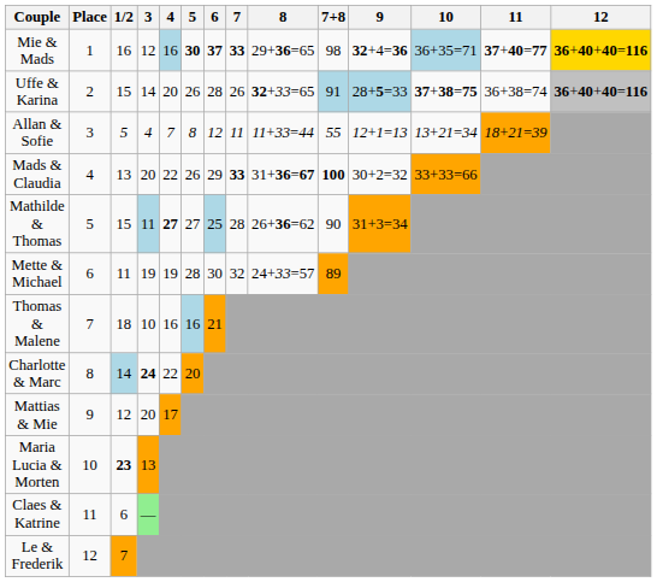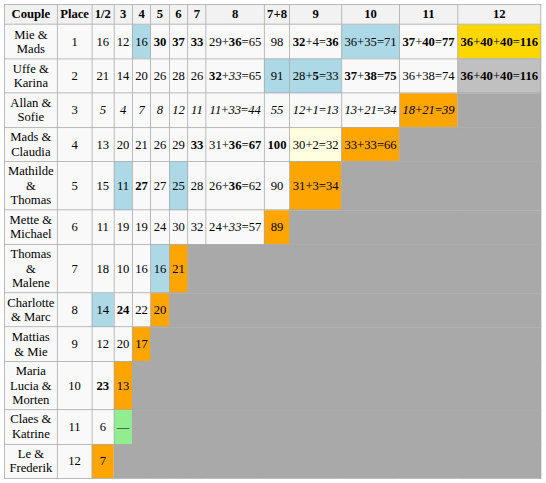 <table class="wikitable sortable" style="text-align:center;margin:auto;">
 <tr>
 <th>Couple</th>
 <th>Place</th>
 <th>1/2</th>
 <th>3</th>
 <th>4</th>
 <th>5</th>
 <th>6</th>
 <th>7</th>
 <th>8</th>
 <th>7+8</th>
 <th>9</th>
 <th>10</th>
 <th>11</th>
 <th>12</th>
 </tr>
 <tr>
 <td style="text-align:center;">Mie & Mads</td>
 <td>1</td>
 <td>16</td>
 <td>12</td>
 <td style="background:lightblue">16</td>
 <td><span><strong>30</strong></span></td>
 <td><span><strong>37</strong></span></td>
 <td><span><strong>33</strong></span></td>
 <td>29+<span><strong>36</strong></span>=65</td>
 <td>98</td>
 <td><span><strong>32</strong></span>+4=<span><strong>36</strong></span></td>
 <td style="background:lightblue">36+35=71</td>
 <td><span><strong>37</strong></span>+<span><strong>40</strong></span>=<span><strong>77</strong></span></td>
 <td style="background:gold"><strong>36</strong>+<strong>40</strong>+<strong>40</strong>=<strong>116</strong></td>
 </tr>
 <tr>
 <td style="text-align:center;">Uffe & Karina</td>
 <td>2</td>
-<td>15</td>
+<td>21</td>
 <td>14</td>
 <td>20</td>
 <td>26</td>
 <td>28</td>
 <td>26</td>
 <td><span><strong>32</strong></span>+<span><em>33</em></span>=65</td>
 <td style="background:lightblue">91</td>
 <td style="background:lightblue">28+<span><strong>5</strong></span>=33</td>
 <td><span><strong>37</strong></span>+<span><strong>38</strong></span>=<span><strong>75</strong></span></td>
 <td>36+38=74</td>
 <td style="background:silver"><strong>36</strong>+<strong>40</strong>+<strong>40</strong>=<strong>116</strong></td>
 </tr>
 <tr>
 <td style="text-align:center;">Allan & Sofie</td>
 <td>3</td>
 <td><span><em>5</em></span></td>
 <td><span><em>4</em></span></td>
 <td><span><em>7</em></span></td>
 <td><span><em>8</em></span></td>
 <td><span><em>12</em></span></td>
 <td><span><em>11</em></span></td>
 <td><span><em>11</em></span>+<span><em>33</em></span>=<span><em>44</em></span></td>
 <td><span><em>55</em></span></td>
 <td><span><em>12</em></span>+<span><em>1</em></span>=<span><em>13</em></span></td>
 <td><span><em>13</em></span>+<span><em>21</em></span>=<span><em>34</em></span></td>
 <td style="background:Orange"><span><em>18</em></span>+<span><em>21</em></span>=<span><em>39</em></span></td>
 <td style="background:darkgray;" colspan="15"></td>
 </tr>
 <tr>
 <td style="text-align:center;">Mads & Claudia</td>
 <td>4</td>
 <td>13</td>
 <td>20</td>
-<td>22</td>
+<td>21</td>
 <td>26</td>
 <td>29</td>
 <td><span><strong>33</strong></span></td>
 <td>31+<span><strong>36</strong></span>=<span><strong>67</strong></span></td>
 <td><span><strong>100</strong></span></td>
-<td>30+2=32</td>
+<td style="background: lightyellow;">30+2=32</td>
 <td style="background:orange">33+33=66</td>
 <td style="background:darkgray;" colspan="15"></td>
 </tr>
 <tr>
 <td style="text-align:center;">Mathilde & Thomas</td>
 <td>5</td>
 <td>15</td>
 <td style="background:lightblue">11</td>
 <td><span><strong>27</strong></span></td>
 <td>27</td>
 <td style="background:lightblue">25</td>
 <td>28</td>
 <td>26+<span><strong>36</strong></span>=62</td>
 <td>90</td>
 <td style="background:orange">31+3=34</td>
 <td style="background:darkgray;" colspan="15"></td>
 </tr>
 <tr>
 <td style="text-align:center;">Mette & Michael</td>
 <td>6</td>
 <td>11</td>
 <td>19</td>
 <td>19</td>
-<td>28</td>
+<td>24</td>
 <td>30</td>
 <td>32</td>
 <td>24+<span><em>33</em></span>=57</td>
 <td style="background:orange">89</td>
 <td colspan="15" style="background:darkgray;"></td>
 </tr>
 <tr>
 <td style="text-align:center;">Thomas & Malene</td>
 <td>7</td>
 <td>18</td>
 <td>10</td>
 <td>16</td>
 <td style="background:lightblue">16</td>
 <td style="background:orange">21</td>
 <td colspan="16" style="background:darkgray;"></td>
 </tr>
 <tr>
 <td style="text-align:center;">Charlotte & Marc</td>
 <td>8</td>
 <td bgcolor="lightblue">14</td>
 <td><span><strong>24</strong></span></td>
 <td>22</td>
 <td style="background:orange">20</td>
 <td colspan="16" style="background:darkgray;"></td>
 </tr>
 <tr>
 <td style="text-align:center;">Mattias & Mie</td>
 <td>9</td>
 <td>12</td>
 <td>20</td>
 <td style="background:orange">17</td>
 <td colspan="16" style="background:darkgray;"></td>
 </tr>
 <tr>
 <td style="text-align:center;">Maria Lucia & Morten</td>
 <td>10</td>
 <td><span><strong>23</strong></span></td>
 <td style="background:orange">13</td>
 <td colspan="16" style="background:darkgray;"></td>
 </tr>
 <tr>
 <td style="text-align:center;">Claes & Katrine</td>
 <td>11</td>
 <td>6</td>
 <td style="background:lightgreen;">—</td>
 <td colspan="16" style="background:darkgray;"></td>
 </tr>
 <tr>
 <td style="text-align:center;">Le & Frederik</td>
 <td>12</td>
 <td bgcolor=orange>7</td>
 <td colspan="16" style="background:darkgray;"></td>
 </tr>
 </table>
